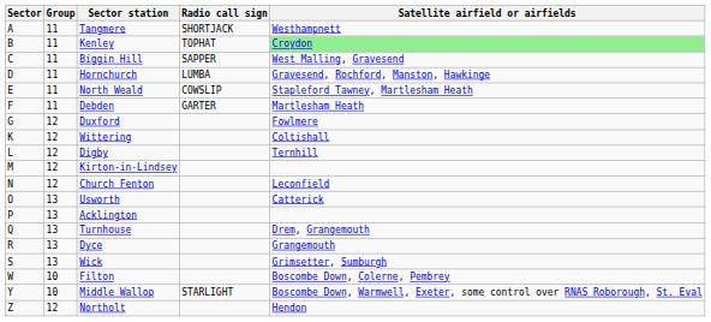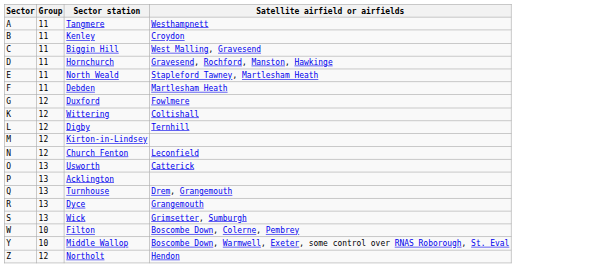 <table class="wikitable">
 <tr>
 <th>Sector</th>
 <th>Group</th>
 <th>Sector station</th>
-<th>Radio call sign</th>
 <th>Satellite airfield or airfields</th>
 </tr>
 <tr>
 <td>A</td>
 <td>11</td>
 <td><a href='#'>Tangmere</a></td>
-<td>SHORTJACK</td>
 <td><a href='#'>Westhampnett</a></td>
 </tr>
 <tr>
 <td>B</td>
 <td>11</td>
 <td><a href='#'>Kenley</a></td>
-<td>TOPHAT</td>
-<td style="background: lightgreen;"><a href='#'>Croydon</a></td>
+<td><a href='#'>Croydon</a></td>
 </tr>
 <tr>
 <td>C</td>
 <td>11</td>
 <td><a href='#'>Biggin Hill</a></td>
-<td>SAPPER</td>
 <td><a href='#'>West Malling</a>, <a href='#'>Gravesend</a></td>
 </tr>
 <tr>
 <td>D</td>
 <td>11</td>
 <td><a href='#'>Hornchurch</a></td>
-<td>LUMBA</td>
 <td><a href='#'>Gravesend</a>, <a href='#'>Rochford</a>, <a href='#'>Manston</a>, <a href='#'>Hawkinge</a></td>
 </tr>
 <tr>
 <td>E</td>
 <td>11</td>
 <td><a href='#'>North Weald</a></td>
-<td>COWSLIP</td>
 <td><a href='#'>Stapleford Tawney</a>, <a href='#'>Martlesham Heath</a></td>
 </tr>
 <tr>
 <td>F</td>
 <td>11</td>
 <td><a href='#'>Debden</a></td>
-<td>GARTER</td>
 <td><a href='#'>Martlesham Heath</a></td>
 </tr>
 <tr>
 <td>G</td>
 <td>12</td>
 <td><a href='#'>Duxford</a></td>
-<td></td>
 <td><a href='#'>Fowlmere</a></td>
 </tr>
 <tr>
 <td>K</td>
 <td>12</td>
 <td><a href='#'>Wittering</a></td>
-<td></td>
 <td><a href='#'>Coltishall</a></td>
 </tr>
 <tr>
 <td>L</td>
 <td>12</td>
 <td><a href='#'>Digby</a></td>
-<td></td>
 <td><a href='#'>Ternhill</a></td>
 </tr>
 <tr>
 <td>M</td>
 <td>12</td>
 <td><a href='#'>Kirton-in-Lindsey</a></td>
 <td></td>
-<td></td>
 </tr>
 <tr>
 <td>N</td>
 <td>12</td>
 <td><a href='#'>Church Fenton</a></td>
-<td></td>
 <td><a href='#'>Leconfield</a></td>
 </tr>
 <tr>
 <td>O</td>
 <td>13</td>
 <td><a href='#'>Usworth</a></td>
-<td></td>
 <td><a href='#'>Catterick</a></td>
 </tr>
 <tr>
 <td>P</td>
 <td>13</td>
 <td><a href='#'>Acklington</a></td>
 <td></td>
-<td></td>
 </tr>
 <tr>
 <td>Q</td>
 <td>13</td>
 <td><a href='#'>Turnhouse</a></td>
-<td></td>
 <td><a href='#'>Drem</a>, <a href='#'>Grangemouth</a></td>
 </tr>
 <tr>
 <td>R</td>
 <td>13</td>
 <td><a href='#'>Dyce</a></td>
-<td></td>
 <td><a href='#'>Grangemouth</a></td>
 </tr>
 <tr>
 <td>S</td>
 <td>13</td>
 <td><a href='#'>Wick</a></td>
-<td></td>
 <td><a href='#'>Grimsetter</a>, <a href='#'>Sumburgh</a></td>
 </tr>
 <tr>
 <td>W</td>
 <td>10</td>
 <td><a href='#'>Filton</a></td>
-<td></td>
 <td><a href='#'>Boscombe Down</a>, <a href='#'>Colerne</a>, <a href='#'>Pembrey</a></td>
 </tr>
 <tr>
 <td>Y</td>
 <td>10</td>
 <td><a href='#'>Middle Wallop</a></td>
-<td>STARLIGHT</td>
 <td><a href='#'>Boscombe Down</a>, <a href='#'>Warmwell</a>, <a href='#'>Exeter</a>, some control over <a href='#'>RNAS Roborough</a>, <a href='#'>St. Eval</a></td>
 </tr>
 <tr>
 <td>Z</td>
 <td>12</td>
 <td><a href='#'>Northolt</a></td>
-<td></td>
 <td><a href='#'>Hendon</a></td>
 </tr>
 </table>
